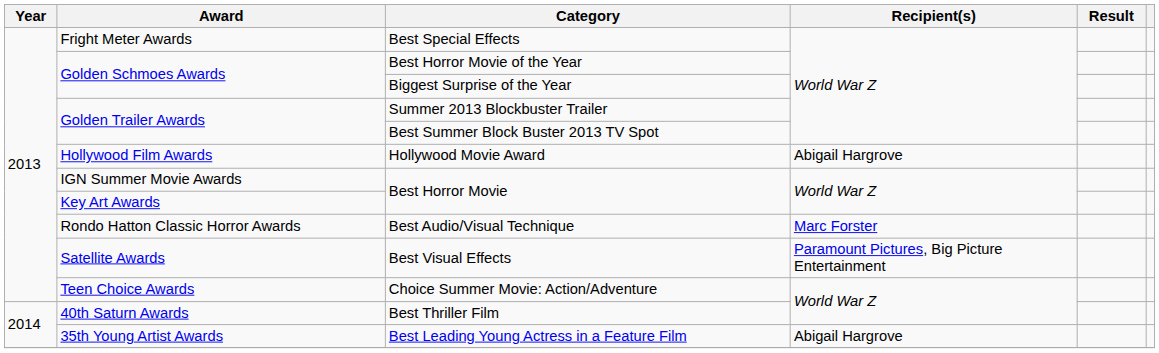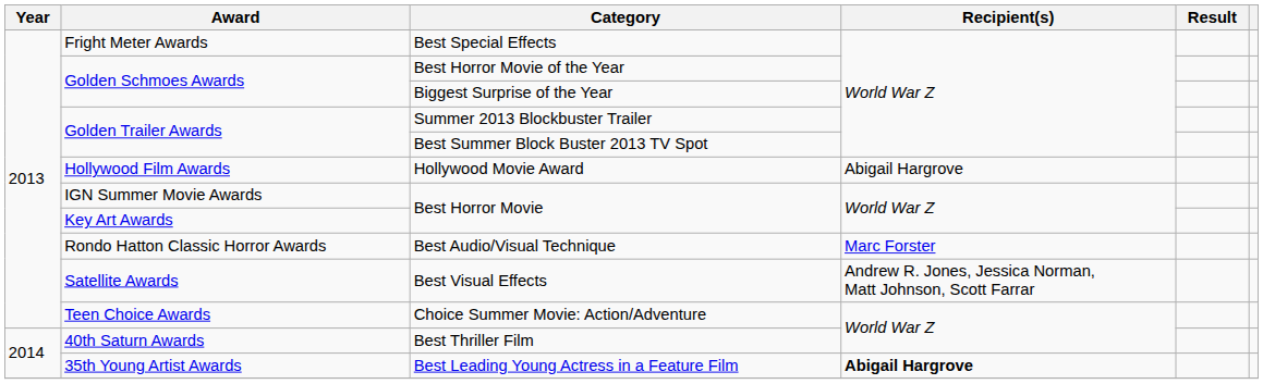 <table class="wikitable sortable plainrowheaders" style="width: 99%;">
 <tr>
 <th scope="col">Year</th>
 <th scope="col">Award</th>
 <th scope="col">Category</th>
 <th scope="col">Recipient(s)</th>
 <th scope="col">Result</th>
 <th scope="col" class="unsortable"></th>
 </tr>
 <tr>
 <td rowspan="11">2013</td>
 <td>Fright Meter Awards</td>
 <td>Best Special Effects</td>
 <td rowspan="5"><em>World War Z</em></td>
 <td></td>
 <td style="text-align:center;"></td>
 </tr>
 <tr>
 <td rowspan="2"><a href='#'>Golden Schmoes Awards</a></td>
 <td>Best Horror Movie of the Year</td>
 <td></td>
 <td style="text-align:center;"></td>
 </tr>
 <tr>
 <td>Biggest Surprise of the Year</td>
 <td></td>
 <td style="text-align:center;"></td>
 </tr>
 <tr>
 <td rowspan="2"><a href='#'>Golden Trailer Awards</a></td>
 <td>Summer 2013 Blockbuster Trailer</td>
 <td></td>
 <td style="text-align:center;"></td>
 </tr>
 <tr>
 <td>Best Summer Block Buster 2013 TV Spot</td>
 <td></td>
 <td style="text-align:center;"></td>
 </tr>
 <tr>
 <td><a href='#'>Hollywood Film Awards</a></td>
 <td>Hollywood Movie Award</td>
 <td>Abigail Hargrove</td>
 <td></td>
 <td style="text-align:center;"></td>
 </tr>
 <tr>
 <td>IGN Summer Movie Awards</td>
 <td rowspan="2">Best Horror Movie</td>
 <td rowspan="2"><em>World War Z</em></td>
 <td></td>
 <td style="text-align:center;"></td>
 </tr>
 <tr>
 <td><a href='#'>Key Art Awards</a></td>
 <td></td>
 <td style="text-align:center;"></td>
 </tr>
 <tr>
 <td>Rondo Hatton Classic Horror Awards</td>
 <td>Best Audio/Visual Technique</td>
 <td><a href='#'>Marc Forster</a></td>
 <td></td>
 <td style="text-align:center;"></td>
 </tr>
 <tr>
 <td><a href='#'>Satellite Awards</a></td>
 <td>Best Visual Effects</td>
-<td><a href='#'>Paramount Pictures</a>, Big Picture<br>Entertainment</td>
+<td>Andrew R. Jones, Jessica Norman,<br>Matt Johnson, Scott Farrar</td>
 <td></td>
 <td style="text-align:center;"></td>
 </tr>
 <tr>
 <td><a href='#'>Teen Choice Awards</a></td>
 <td>Choice Summer Movie: Action/Adventure</td>
 <td rowspan="2"><em>World War Z</em></td>
 <td></td>
 <td style="text-align:center;"></td>
 </tr>
 <tr>
 <td rowspan="2">2014</td>
 <td><a href='#'>40th Saturn Awards</a></td>
 <td>Best Thriller Film</td>
 <td></td>
 <td style="text-align:center;"></td>
 </tr>
 <tr>
 <td><a href='#'>35th Young Artist Awards</a></td>
 <td><a href='#'>Best Leading Young Actress in a Feature Film</a></td>
-<td>Abigail Hargrove</td>
+<td><strong>Abigail Hargrove</strong></td>
 <td></td>
 <td style="text-align:center;"></td>
 </tr>
 <tr>
 </tr>
 </table>
